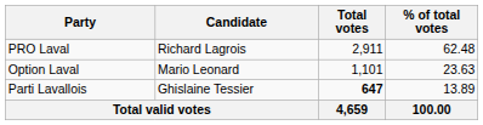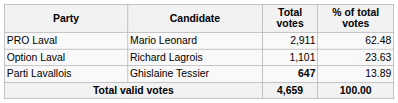 <table style="width:600px;" class="wikitable">
 <tr style="background-color:#E9E9E9">
 <th colspan="2" style="width: 200px">Party</th>
 <th colspan="1" style="width: 200px">Candidate</th>
 <th align="right">Total votes</th>
 <th align="right">% of total votes</th>
 </tr>
 <tr>
 <td colspan="2" align="left">PRO Laval</td>
-<td align="left">Richard Lagrois</td>
+<td align="left">Mario Leonard</td>
 <td align="right">2,911</td>
 <td align="right">62.48</td>
 </tr>
 <tr>
 <td colspan="2" align="left">Option Laval</td>
-<td align="left">Mario Leonard</td>
+<td align="left">Richard Lagrois</td>
 <td align="right">1,101</td>
 <td align="right">23.63</td>
 </tr>
 <tr>
 <td colspan="2" align="left">Parti Lavallois</td>
 <td align="left">Ghislaine Tessier</td>
 <td align="right"><strong>647</strong></td>
 <td align="right">13.89</td>
 </tr>
 <tr bgcolor="#EEEEEE">
 <th colspan="3"  align="left">Total valid votes</th>
 <th align="right">4,659</th>
 <th align="right">100.00</th>
 </tr>
 </table>
